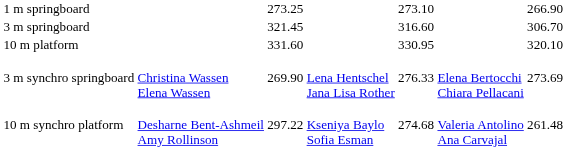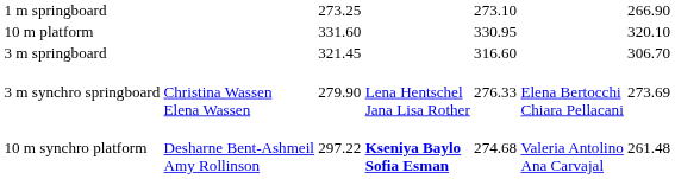 <table>
 <tr>
 <td>1 m springboard<br></td>
 <td></td>
 <td>273.25</td>
 <td></td>
 <td>273.10</td>
 <td></td>
 <td>266.90</td>
 </tr>
 <tr>
+<td>10 m platform<br></td>
+<td></td>
+<td>331.60</td>
+<td></td>
+<td>330.95</td>
+<td></td>
+<td>320.10</td>
+</tr>
+<tr>
 <td>3 m springboard<br></td>
 <td></td>
 <td>321.45</td>
 <td></td>
 <td>316.60</td>
 <td></td>
 <td>306.70</td>
 </tr>
 <tr>
-<td>10 m platform<br></td>
-<td></td>
-<td>331.60</td>
-<td></td>
-<td>330.95</td>
-<td></td>
-<td>320.10</td>
-</tr>
-<tr>
 <td>3 m synchro springboard<br></td>
 <td><br><a href='#'>Christina Wassen</a><br><a href='#'>Elena Wassen</a></td>
-<td>269.90</td>
+<td>279.90</td>
 <td><br><a href='#'>Lena Hentschel</a><br><a href='#'>Jana Lisa Rother</a></td>
 <td>276.33</td>
 <td><br><a href='#'>Elena Bertocchi</a><br><a href='#'>Chiara Pellacani</a></td>
 <td>273.69</td>
 </tr>
 <tr>
 <td>10 m synchro platform<br></td>
 <td><br><a href='#'>Desharne Bent-Ashmeil</a><br><a href='#'>Amy Rollinson</a></td>
 <td>297.22</td>
-<td><br><a href='#'>Kseniya Baylo</a><br><a href='#'>Sofia Esman</a></td>
+<td><strong><br><a href='#'>Kseniya Baylo</a><br><a href='#'>Sofia Esman</a></strong></td>
 <td>274.68</td>
 <td><br><a href='#'>Valeria Antolino</a><br><a href='#'>Ana Carvajal</a></td>
 <td>261.48</td>
 </tr>
 </table>
